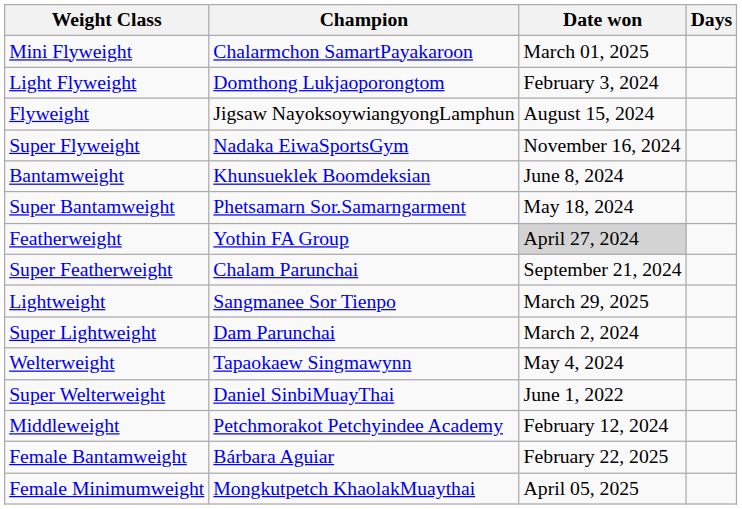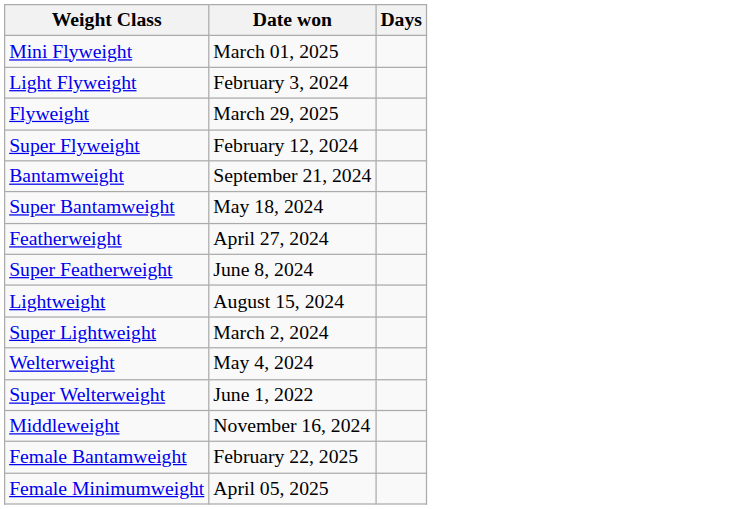 <table class="wikitable">
 <tr>
 <th>Weight Class</th>
-<th>Champion</th>
 <th>Date won</th>
 <th>Days</th>
 </tr>
 <tr>
 <td><a href='#'>Mini Flyweight</a></td>
-<td><a href='#'>Chalarmchon SamartPayakaroon</a></td>
 <td>March 01, 2025</td>
 <td></td>
 </tr>
 <tr>
 <td><a href='#'>Light Flyweight</a></td>
-<td><a href='#'>Domthong Lukjaoporongtom</a></td>
 <td>February 3, 2024</td>
 <td></td>
 </tr>
 <tr>
 <td><a href='#'>Flyweight</a></td>
-<td>Jigsaw NayoksoywiangyongLamphun</td>
-<td>August 15, 2024</td>
+<td>March 29, 2025</td>
 <td></td>
 </tr>
 <tr>
 <td><a href='#'>Super Flyweight</a></td>
-<td><a href='#'>Nadaka EiwaSportsGym</a></td>
-<td>November 16, 2024</td>
+<td>February 12, 2024</td>
 <td></td>
 </tr>
 <tr>
 <td><a href='#'>Bantamweight</a></td>
-<td><a href='#'>Khunsueklek Boomdeksian</a></td>
-<td>June 8, 2024</td>
+<td>September 21, 2024</td>
 <td></td>
 </tr>
 <tr>
 <td><a href='#'>Super Bantamweight</a></td>
-<td><a href='#'>Phetsamarn Sor.Samarngarment</a></td>
 <td>May 18, 2024</td>
 <td></td>
 </tr>
 <tr>
 <td><a href='#'>Featherweight</a></td>
-<td><a href='#'>Yothin FA Group</a></td>
-<td style="background: lightgrey;">April 27, 2024</td>
+<td>April 27, 2024</td>
 <td></td>
 </tr>
 <tr>
 <td><a href='#'>Super Featherweight</a></td>
-<td><a href='#'>Chalam Parunchai</a></td>
-<td>September 21, 2024</td>
+<td>June 8, 2024</td>
 <td></td>
 </tr>
 <tr>
 <td><a href='#'>Lightweight</a></td>
-<td><a href='#'>Sangmanee Sor Tienpo</a></td>
-<td>March 29, 2025</td>
+<td>August 15, 2024</td>
 <td></td>
 </tr>
 <tr>
 <td><a href='#'>Super Lightweight</a></td>
-<td><a href='#'>Dam Parunchai</a></td>
 <td>March 2, 2024</td>
 <td></td>
 </tr>
 <tr>
 <td><a href='#'>Welterweight</a></td>
-<td><a href='#'>Tapaokaew Singmawynn</a></td>
 <td>May 4, 2024</td>
 <td></td>
 </tr>
 <tr>
 <td><a href='#'>Super Welterweight</a></td>
-<td><a href='#'>Daniel SinbiMuayThai</a></td>
 <td>June 1, 2022</td>
 <td></td>
 </tr>
 <tr>
 <td><a href='#'>Middleweight</a></td>
-<td><a href='#'>Petchmorakot Petchyindee Academy</a></td>
-<td>February 12, 2024</td>
+<td>November 16, 2024</td>
 <td></td>
 </tr>
 <tr>
 <td><a href='#'>Female Bantamweight</a></td>
-<td><a href='#'>Bárbara Aguiar</a></td>
 <td>February 22, 2025</td>
 <td></td>
 </tr>
 <tr>
 <td><a href='#'>Female Minimumweight</a></td>
-<td><a href='#'>Mongkutpetch KhaolakMuaythai</a></td>
 <td>April 05, 2025</td>
 <td></td>
 </tr>
 </table>
